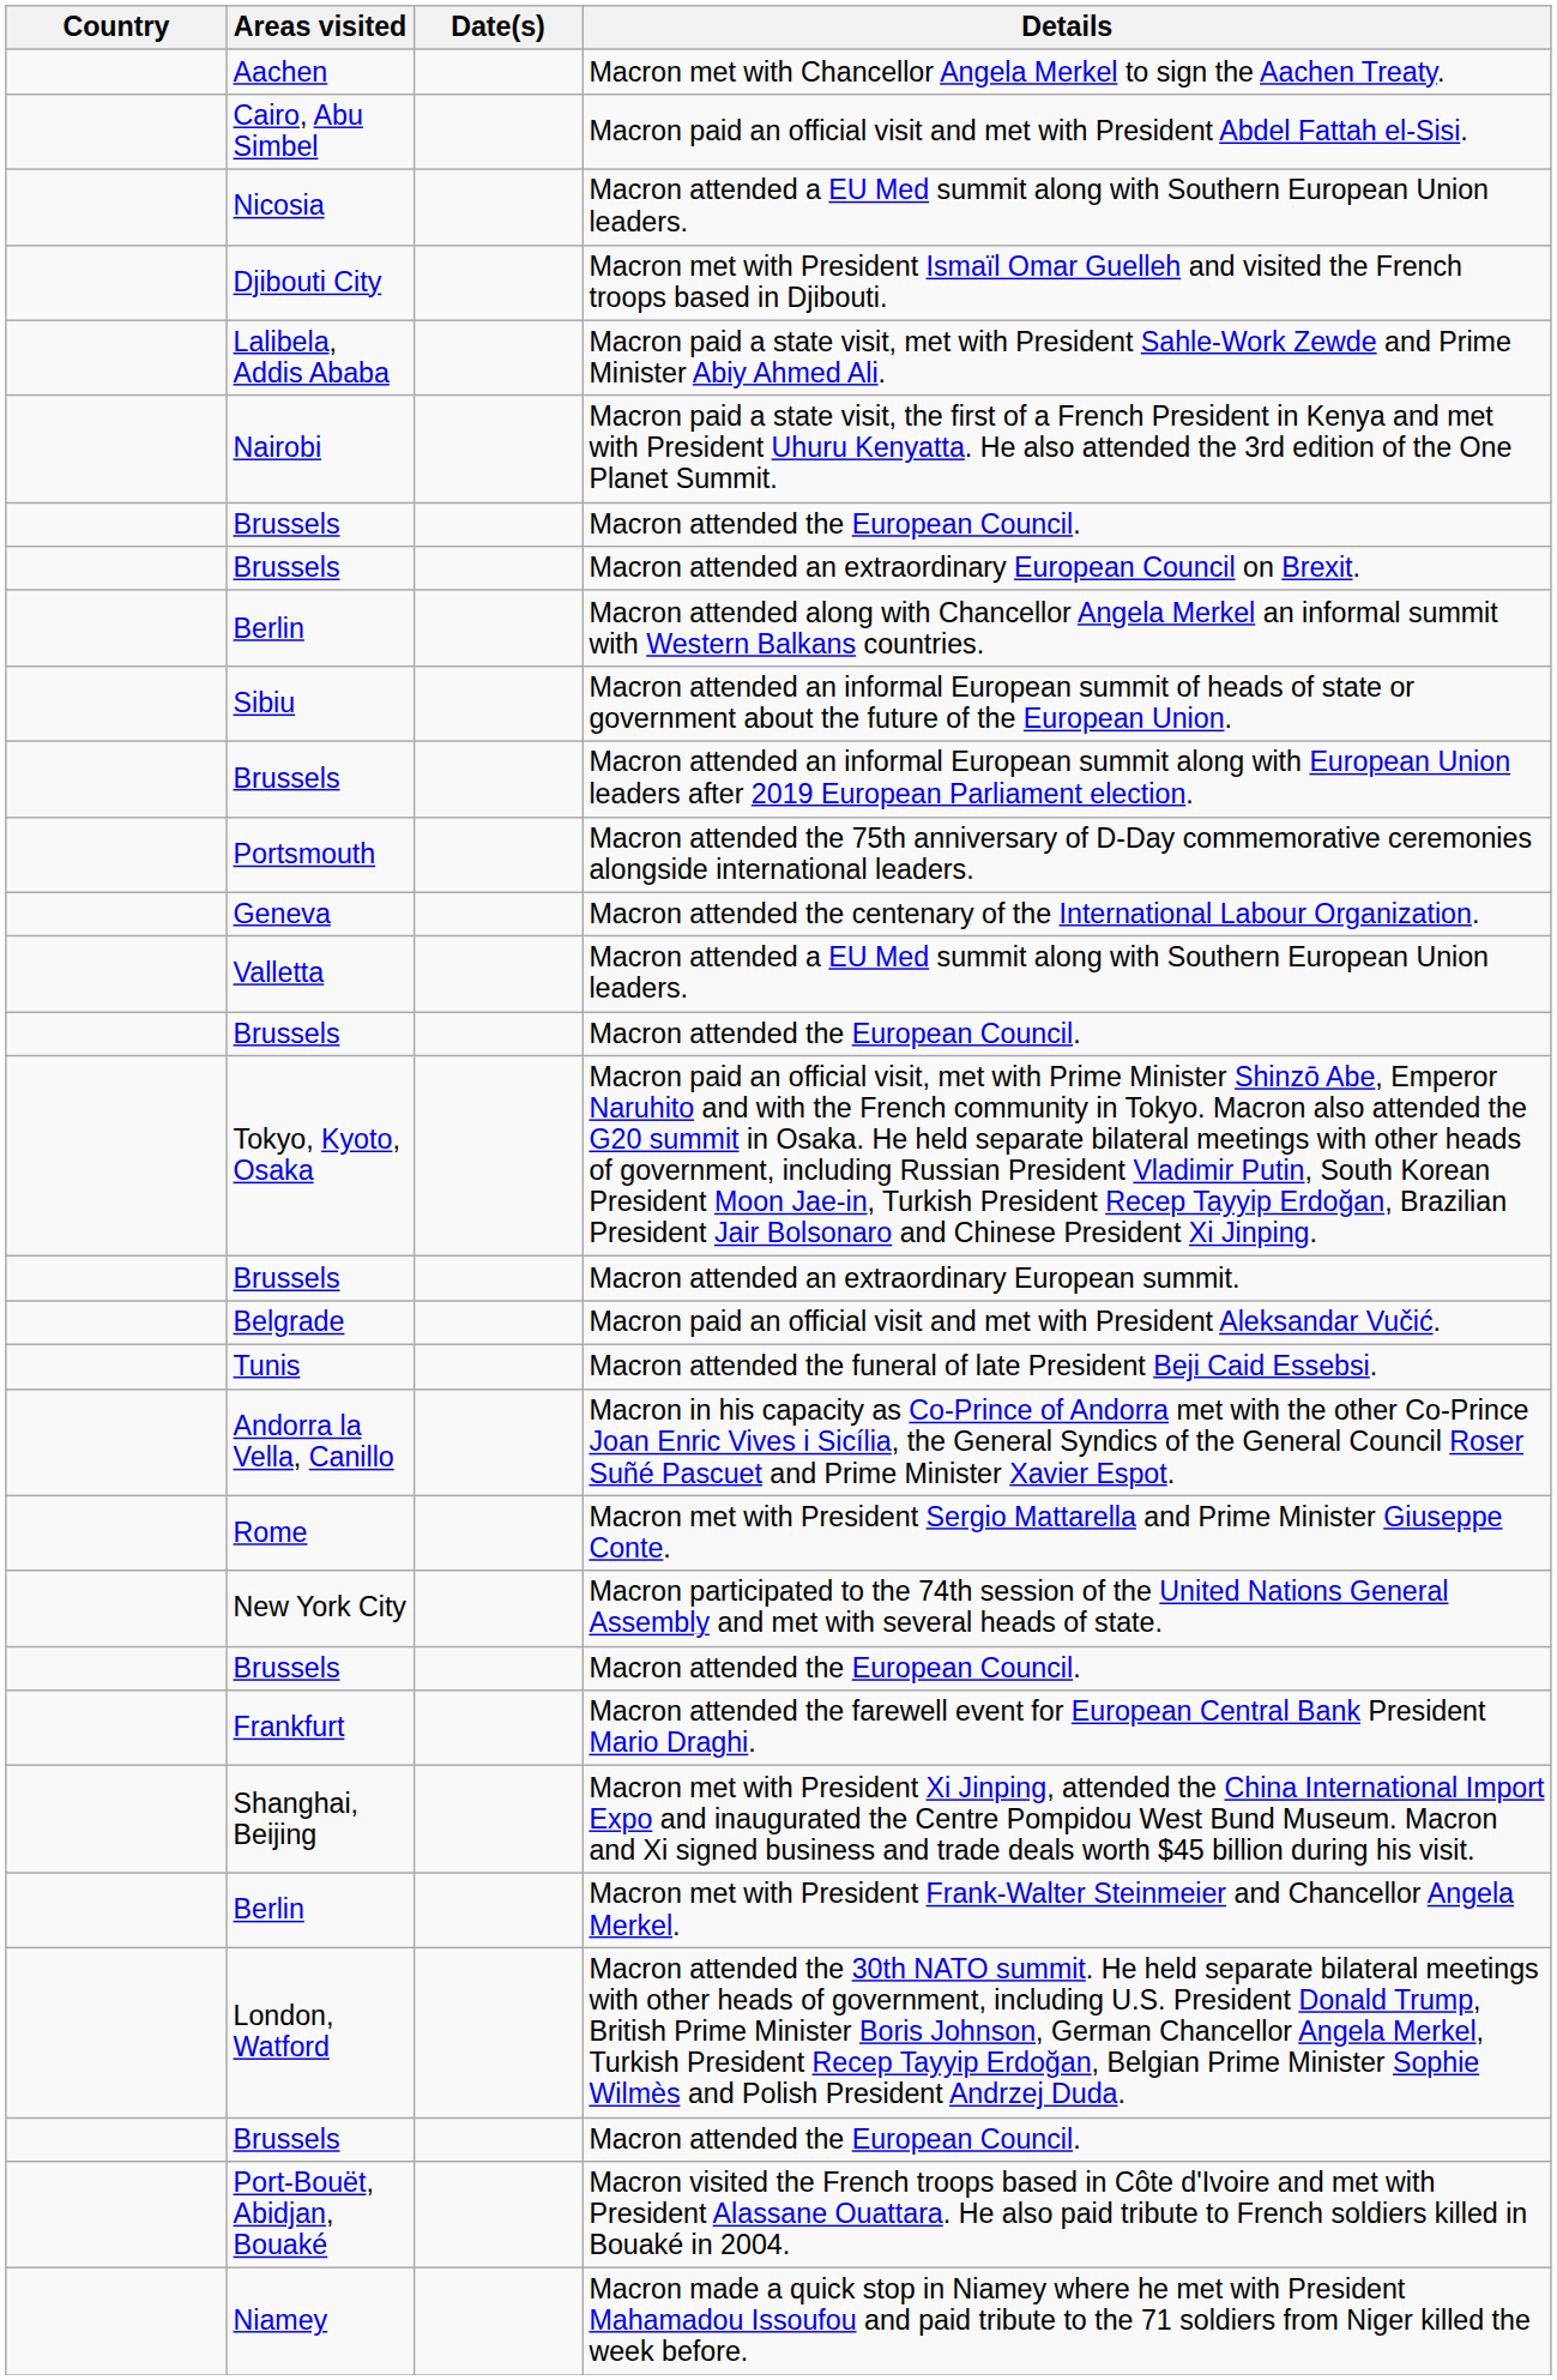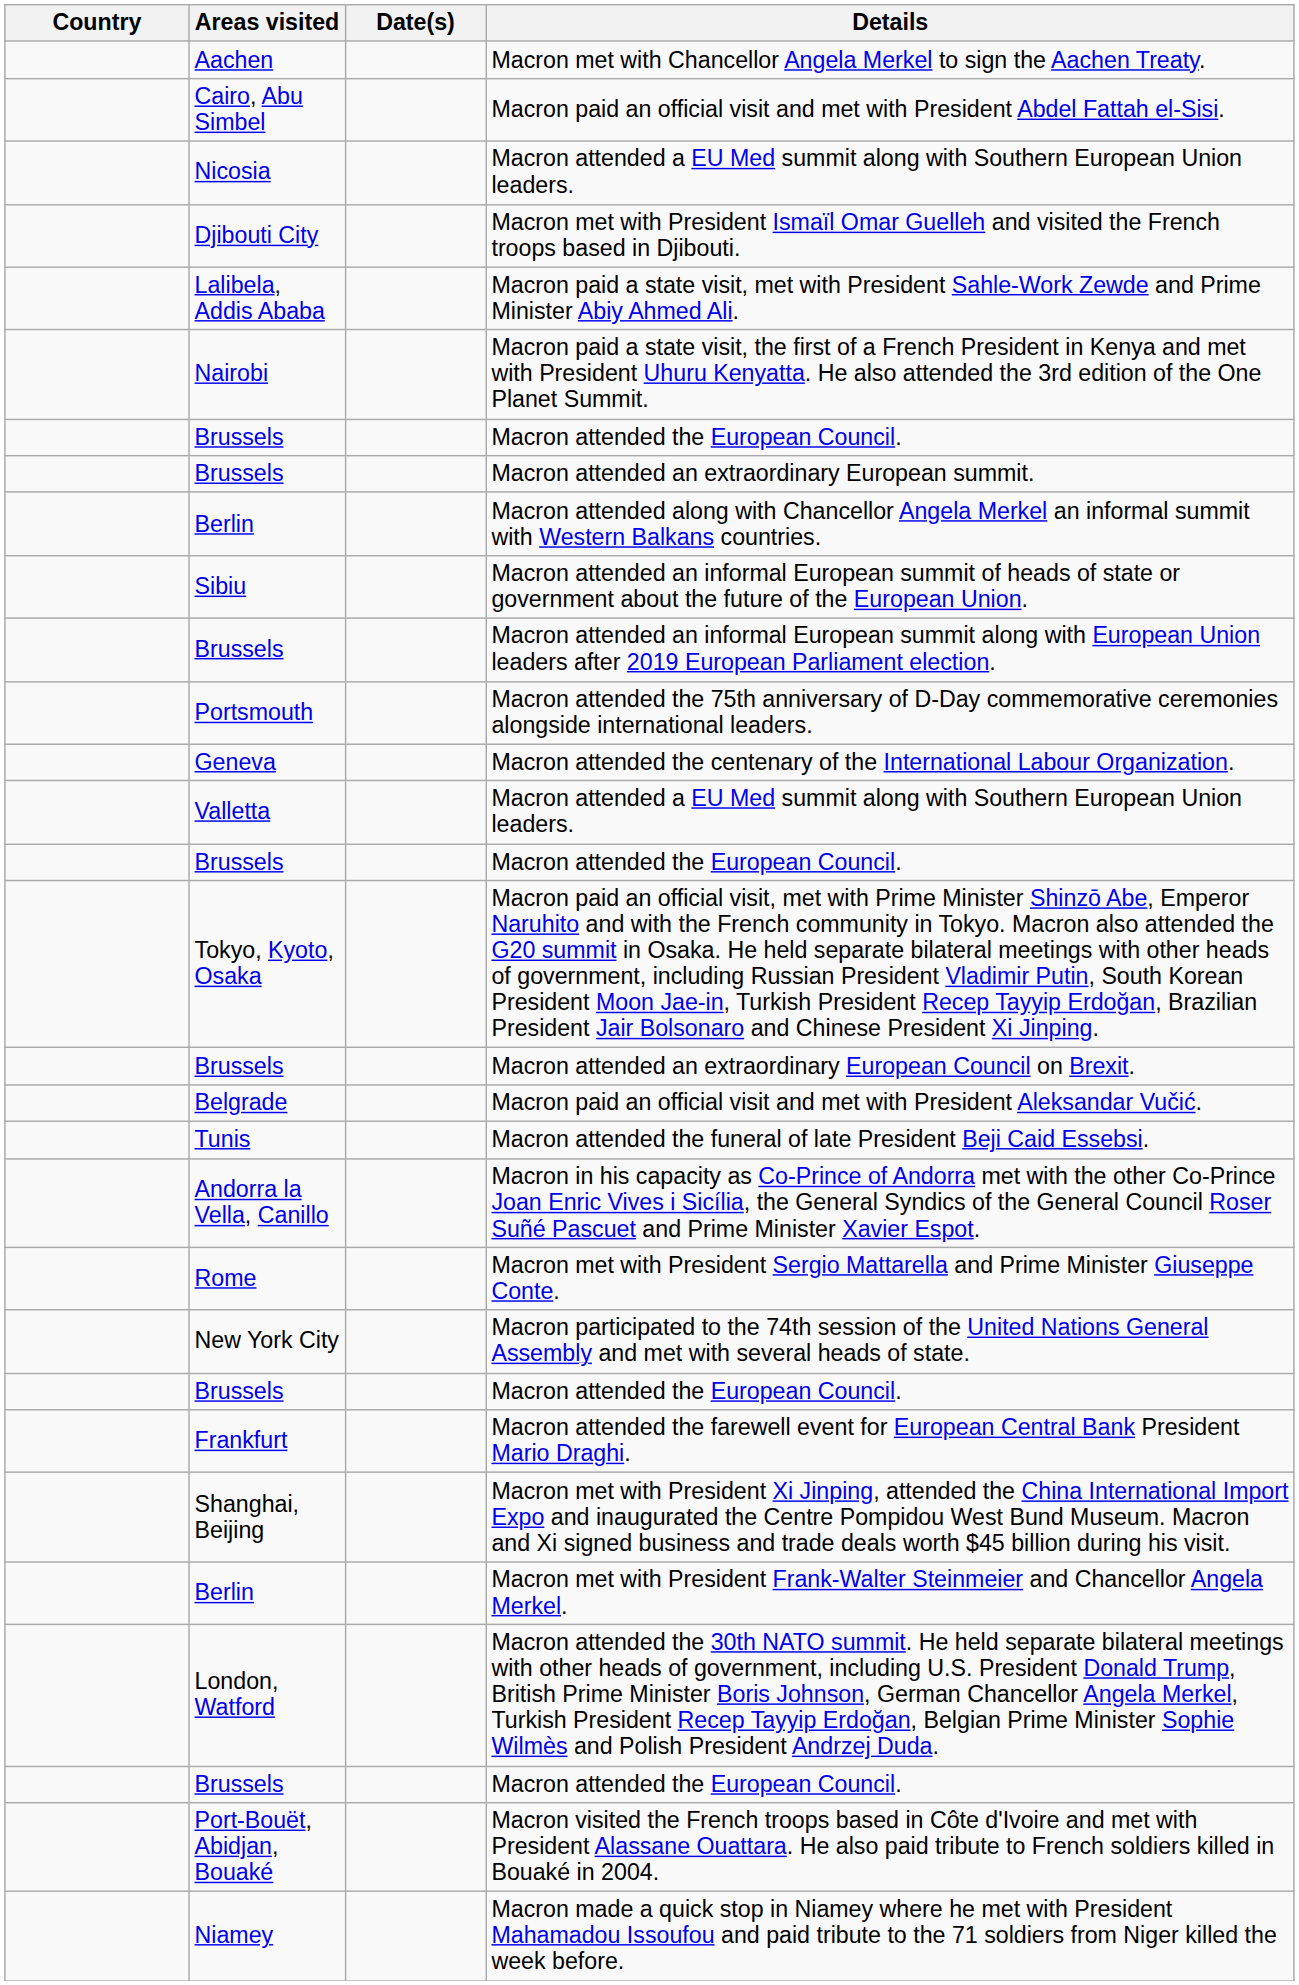 <table class="wikitable sortable outercollapse" style="margin: 1em auto 1em auto">
 <tr>
 <th width=120>Country</th>
 <th width=100>Areas visited</th>
 <th width=90>Date(s)</th>
 <th width=550 class=unsortable>Details</th>
 </tr>
 <tr>
 <td></td>
 <td><a href='#'>Aachen</a></td>
 <td></td>
 <td>Macron met with Chancellor <a href='#'>Angela Merkel</a> to sign the <a href='#'>Aachen Treaty</a>.</td>
 </tr>
 <tr>
 <td></td>
 <td><a href='#'>Cairo</a>, <a href='#'>Abu Simbel</a></td>
 <td></td>
 <td>Macron paid an official visit and met with President <a href='#'>Abdel Fattah el-Sisi</a>.</td>
 </tr>
 <tr>
 <td></td>
 <td><a href='#'>Nicosia</a></td>
 <td></td>
 <td>Macron attended a <a href='#'>EU Med</a> summit along with Southern European Union leaders.</td>
 </tr>
 <tr>
 <td></td>
 <td><a href='#'>Djibouti City</a></td>
 <td></td>
 <td>Macron met with President <a href='#'>Ismaïl Omar Guelleh</a> and visited the French troops based in Djibouti.</td>
 </tr>
 <tr>
 <td></td>
 <td><a href='#'>Lalibela</a>, <a href='#'>Addis Ababa</a></td>
 <td></td>
 <td>Macron paid a state visit, met with President <a href='#'>Sahle-Work Zewde</a> and Prime Minister <a href='#'>Abiy Ahmed Ali</a>.</td>
 </tr>
 <tr>
 <td></td>
 <td><a href='#'>Nairobi</a></td>
 <td></td>
 <td>Macron paid a state visit, the first of a French President in Kenya and met with President <a href='#'>Uhuru Kenyatta</a>. He also attended the 3rd edition of the One Planet Summit.</td>
 </tr>
 <tr>
 <td></td>
 <td><a href='#'>Brussels</a></td>
 <td></td>
 <td>Macron attended the <a href='#'>European Council</a>.</td>
 </tr>
 <tr>
 <td></td>
 <td><a href='#'>Brussels</a></td>
 <td></td>
-<td>Macron attended an extraordinary <a href='#'>European Council</a> on <a href='#'>Brexit</a>.</td>
+<td>Macron attended an extraordinary European summit.</td>
 </tr>
 <tr>
 <td></td>
 <td><a href='#'>Berlin</a></td>
 <td></td>
 <td>Macron attended along with Chancellor <a href='#'>Angela Merkel</a> an informal summit with <a href='#'>Western Balkans</a> countries.</td>
 </tr>
 <tr>
 <td></td>
 <td><a href='#'>Sibiu</a></td>
 <td></td>
 <td>Macron attended an informal European summit of heads of state or government about the future of the <a href='#'>European Union</a>.</td>
 </tr>
 <tr>
 <td></td>
 <td><a href='#'>Brussels</a></td>
 <td></td>
 <td>Macron attended an informal European summit along with <a href='#'>European Union</a> leaders after <a href='#'>2019 European Parliament election</a>.</td>
 </tr>
 <tr>
 <td></td>
 <td><a href='#'>Portsmouth</a></td>
 <td></td>
 <td>Macron attended the 75th anniversary of D-Day commemorative ceremonies alongside international leaders.</td>
 </tr>
 <tr>
 <td></td>
 <td><a href='#'>Geneva</a></td>
 <td></td>
 <td>Macron attended the centenary of the <a href='#'>International Labour Organization</a>.</td>
 </tr>
 <tr>
 <td></td>
 <td><a href='#'>Valletta</a></td>
 <td></td>
 <td>Macron attended a <a href='#'>EU Med</a> summit along with Southern European Union leaders.</td>
 </tr>
 <tr>
 <td></td>
 <td><a href='#'>Brussels</a></td>
 <td></td>
 <td>Macron attended the <a href='#'>European Council</a>.</td>
 </tr>
 <tr>
 <td></td>
 <td>Tokyo, <a href='#'>Kyoto</a>, <a href='#'>Osaka</a></td>
 <td></td>
 <td>Macron paid an official visit, met with Prime Minister <a href='#'>Shinzō Abe</a>, Emperor <a href='#'>Naruhito</a> and with the French community in Tokyo. Macron also attended the <a href='#'>G20 summit</a> in Osaka. He held separate bilateral meetings with other heads of government, including Russian President <a href='#'>Vladimir Putin</a>, South Korean President <a href='#'>Moon Jae-in</a>, Turkish President <a href='#'>Recep Tayyip Erdoğan</a>, Brazilian President <a href='#'>Jair Bolsonaro</a> and Chinese President <a href='#'>Xi Jinping</a>.</td>
 </tr>
 <tr>
 <td></td>
 <td><a href='#'>Brussels</a></td>
 <td></td>
-<td>Macron attended an extraordinary European summit.</td>
+<td>Macron attended an extraordinary <a href='#'>European Council</a> on <a href='#'>Brexit</a>.</td>
 </tr>
 <tr>
 <td></td>
 <td><a href='#'>Belgrade</a></td>
 <td></td>
 <td>Macron paid an official visit and met with President <a href='#'>Aleksandar Vučić</a>.</td>
 </tr>
 <tr>
 <td></td>
 <td><a href='#'>Tunis</a></td>
 <td></td>
 <td>Macron attended the funeral of late President <a href='#'>Beji Caid Essebsi</a>.</td>
 </tr>
 <tr>
 <td></td>
 <td><a href='#'>Andorra la Vella</a>, <a href='#'>Canillo</a></td>
 <td></td>
 <td>Macron in his capacity as <a href='#'>Co-Prince of Andorra</a> met with the other Co-Prince <a href='#'>Joan Enric Vives i Sicília</a>, the General Syndics of the General Council <a href='#'>Roser Suñé Pascuet</a> and Prime Minister <a href='#'>Xavier Espot</a>.</td>
 </tr>
 <tr>
 <td></td>
 <td><a href='#'>Rome</a></td>
 <td></td>
 <td>Macron met with President <a href='#'>Sergio Mattarella</a> and Prime Minister <a href='#'>Giuseppe Conte</a>.</td>
 </tr>
 <tr>
 <td></td>
 <td>New York City</td>
 <td></td>
 <td>Macron participated to the 74th session of the <a href='#'>United Nations General Assembly</a> and met with several heads of state.</td>
 </tr>
 <tr>
 <td></td>
 <td><a href='#'>Brussels</a></td>
 <td></td>
 <td>Macron attended the <a href='#'>European Council</a>.</td>
 </tr>
 <tr>
 <td></td>
 <td><a href='#'>Frankfurt</a></td>
 <td></td>
 <td>Macron attended the farewell event for <a href='#'>European Central Bank</a> President <a href='#'>Mario Draghi</a>.</td>
 </tr>
 <tr>
 <td></td>
 <td>Shanghai, Beijing</td>
 <td></td>
 <td>Macron met with President <a href='#'>Xi Jinping</a>, attended the <a href='#'>China International Import Expo</a> and inaugurated the Centre Pompidou West Bund Museum. Macron and Xi signed business and trade deals worth $45 billion during his visit.</td>
 </tr>
 <tr>
 <td></td>
 <td><a href='#'>Berlin</a></td>
 <td></td>
 <td>Macron met with President <a href='#'>Frank-Walter Steinmeier</a> and Chancellor <a href='#'>Angela Merkel</a>.</td>
 </tr>
 <tr>
 <td></td>
 <td>London, <a href='#'>Watford</a></td>
 <td></td>
 <td>Macron attended the <a href='#'>30th NATO summit</a>. He held separate bilateral meetings with other heads of government, including U.S. President <a href='#'>Donald Trump</a>, British Prime Minister <a href='#'>Boris Johnson</a>, German Chancellor <a href='#'>Angela Merkel</a>, Turkish President <a href='#'>Recep Tayyip Erdoğan</a>, Belgian Prime Minister <a href='#'>Sophie Wilmès</a> and Polish President <a href='#'>Andrzej Duda</a>.</td>
 </tr>
 <tr>
 <td></td>
 <td><a href='#'>Brussels</a></td>
 <td></td>
 <td>Macron attended the <a href='#'>European Council</a>.</td>
 </tr>
 <tr>
 <td></td>
 <td><a href='#'>Port-Bouët</a>, <a href='#'>Abidjan</a>, <a href='#'>Bouaké</a></td>
 <td></td>
 <td>Macron visited the French troops based in Côte d'Ivoire and met with President <a href='#'>Alassane Ouattara</a>. He also paid tribute to French soldiers killed in Bouaké in 2004.</td>
 </tr>
 <tr>
 <td></td>
 <td><a href='#'>Niamey</a></td>
 <td></td>
 <td>Macron made a quick stop in Niamey where he met with President <a href='#'>Mahamadou Issoufou</a> and paid tribute to the 71 soldiers from Niger killed the week before.</td>
 </tr>
 </table>
